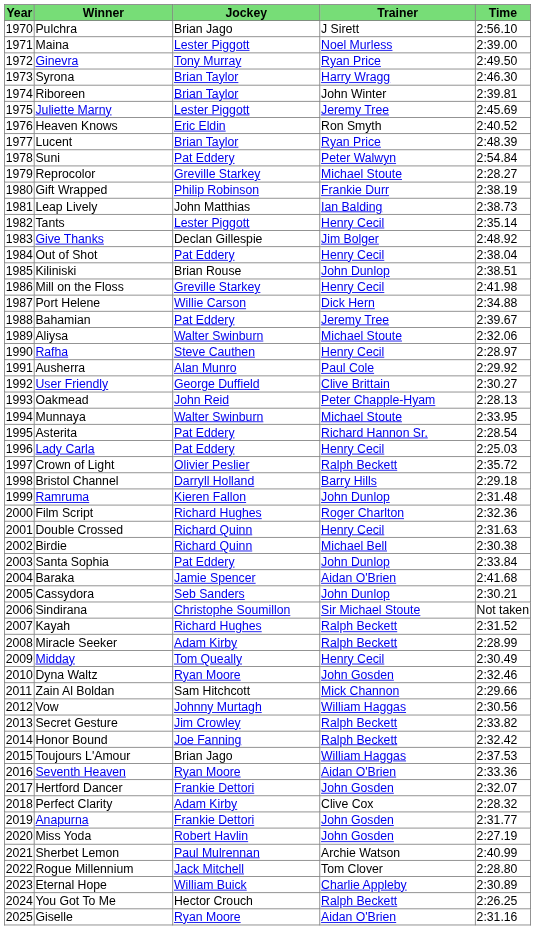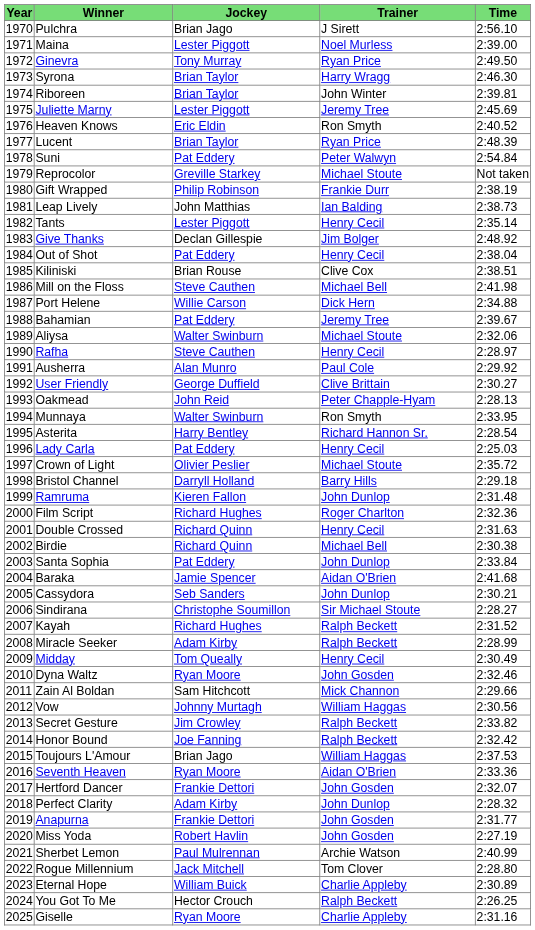 <table class = "sortable" | border="1" style="border-collapse: collapse; font-size:90%">
 <tr bgcolor="#77dd77" align="center">
 <th>Year</th>
 <th>Winner</th>
 <th>Jockey</th>
 <th>Trainer</th>
 <th>Time</th>
 </tr>
 <tr>
 <td>1970</td>
 <td width=160px>Pulchra</td>
 <td width=170px>Brian Jago</td>
 <td width=180px>J Sirett</td>
 <td>2:56.10</td>
 </tr>
 <tr>
 <td>1971</td>
 <td>Maina</td>
 <td><a href='#'>Lester Piggott</a></td>
 <td><a href='#'>Noel Murless</a></td>
 <td>2:39.00</td>
 </tr>
 <tr>
 <td>1972</td>
 <td><a href='#'>Ginevra</a></td>
 <td><a href='#'>Tony Murray</a></td>
 <td><a href='#'>Ryan Price</a></td>
 <td>2:49.50</td>
 </tr>
 <tr>
 <td>1973</td>
 <td>Syrona</td>
 <td><a href='#'>Brian Taylor</a></td>
 <td><a href='#'>Harry Wragg</a></td>
 <td>2:46.30</td>
 </tr>
 <tr>
 <td>1974</td>
 <td>Riboreen</td>
 <td><a href='#'>Brian Taylor</a></td>
 <td>John Winter</td>
 <td>2:39.81</td>
 </tr>
 <tr>
 <td>1975</td>
 <td><a href='#'>Juliette Marny</a></td>
 <td><a href='#'>Lester Piggott</a></td>
 <td><a href='#'>Jeremy Tree</a></td>
 <td>2:45.69</td>
 </tr>
 <tr>
 <td>1976</td>
 <td>Heaven Knows</td>
 <td><a href='#'>Eric Eldin</a></td>
 <td>Ron Smyth</td>
 <td>2:40.52</td>
 </tr>
 <tr>
 <td>1977</td>
 <td>Lucent</td>
 <td><a href='#'>Brian Taylor</a></td>
 <td><a href='#'>Ryan Price</a></td>
 <td>2:48.39</td>
 </tr>
 <tr>
 <td>1978</td>
 <td>Suni</td>
 <td><a href='#'>Pat Eddery</a></td>
 <td><a href='#'>Peter Walwyn</a></td>
 <td>2:54.84</td>
 </tr>
 <tr>
 <td>1979</td>
 <td>Reprocolor</td>
 <td><a href='#'>Greville Starkey</a></td>
 <td><a href='#'>Michael Stoute</a></td>
-<td>2:28.27</td>
+<td>Not taken</td>
 </tr>
 <tr>
 <td>1980</td>
 <td>Gift Wrapped</td>
 <td><a href='#'>Philip Robinson</a></td>
 <td><a href='#'>Frankie Durr</a></td>
 <td>2:38.19</td>
 </tr>
 <tr>
 <td>1981</td>
 <td>Leap Lively</td>
 <td>John Matthias</td>
 <td><a href='#'>Ian Balding</a></td>
 <td>2:38.73</td>
 </tr>
 <tr>
 <td>1982</td>
 <td>Tants</td>
 <td><a href='#'>Lester Piggott</a></td>
 <td><a href='#'>Henry Cecil</a></td>
 <td>2:35.14</td>
 </tr>
 <tr>
 <td>1983</td>
 <td><a href='#'>Give Thanks</a></td>
 <td>Declan Gillespie</td>
 <td><a href='#'>Jim Bolger</a></td>
 <td>2:48.92</td>
 </tr>
 <tr>
 <td>1984</td>
 <td>Out of Shot</td>
 <td><a href='#'>Pat Eddery</a></td>
 <td><a href='#'>Henry Cecil</a></td>
 <td>2:38.04</td>
 </tr>
 <tr>
 <td>1985</td>
 <td>Kiliniski</td>
 <td>Brian Rouse</td>
-<td><a href='#'>John Dunlop</a></td>
+<td>Clive Cox</td>
 <td>2:38.51</td>
 </tr>
 <tr>
 <td>1986</td>
 <td>Mill on the Floss</td>
-<td><a href='#'>Greville Starkey</a></td>
-<td><a href='#'>Henry Cecil</a></td>
+<td><a href='#'>Steve Cauthen</a></td>
+<td><a href='#'>Michael Bell</a></td>
 <td>2:41.98</td>
 </tr>
 <tr>
 <td>1987</td>
 <td>Port Helene</td>
 <td><a href='#'>Willie Carson</a></td>
 <td><a href='#'>Dick Hern</a></td>
 <td>2:34.88</td>
 </tr>
 <tr>
 <td>1988</td>
 <td>Bahamian</td>
 <td><a href='#'>Pat Eddery</a></td>
 <td><a href='#'>Jeremy Tree</a></td>
 <td>2:39.67</td>
 </tr>
 <tr>
 <td>1989</td>
 <td>Aliysa</td>
 <td><a href='#'>Walter Swinburn</a></td>
 <td><a href='#'>Michael Stoute</a></td>
 <td>2:32.06</td>
 </tr>
 <tr>
 <td>1990</td>
 <td><a href='#'>Rafha</a></td>
 <td><a href='#'>Steve Cauthen</a></td>
 <td><a href='#'>Henry Cecil</a></td>
 <td>2:28.97</td>
 </tr>
 <tr>
 <td>1991</td>
 <td>Ausherra</td>
 <td><a href='#'>Alan Munro</a></td>
 <td><a href='#'>Paul Cole</a></td>
 <td>2:29.92</td>
 </tr>
 <tr>
 <td>1992</td>
 <td><a href='#'>User Friendly</a></td>
 <td><a href='#'>George Duffield</a></td>
 <td><a href='#'>Clive Brittain</a></td>
 <td>2:30.27</td>
 </tr>
 <tr>
 <td>1993</td>
 <td>Oakmead</td>
 <td><a href='#'>John Reid</a></td>
 <td><a href='#'>Peter Chapple-Hyam</a></td>
 <td>2:28.13</td>
 </tr>
 <tr>
 <td>1994</td>
 <td>Munnaya</td>
 <td><a href='#'>Walter Swinburn</a></td>
-<td><a href='#'>Michael Stoute</a></td>
+<td>Ron Smyth</td>
 <td>2:33.95</td>
 </tr>
 <tr>
 <td>1995</td>
 <td>Asterita</td>
-<td><a href='#'>Pat Eddery</a></td>
+<td><a href='#'>Harry Bentley</a></td>
 <td><a href='#'>Richard Hannon Sr.</a></td>
 <td>2:28.54</td>
 </tr>
 <tr>
 <td>1996</td>
 <td><a href='#'>Lady Carla</a></td>
 <td><a href='#'>Pat Eddery</a></td>
 <td><a href='#'>Henry Cecil</a></td>
 <td>2:25.03</td>
 </tr>
 <tr>
 <td>1997</td>
 <td>Crown of Light</td>
 <td><a href='#'>Olivier Peslier</a></td>
-<td><a href='#'>Ralph Beckett</a></td>
+<td><a href='#'>Michael Stoute</a></td>
 <td>2:35.72</td>
 </tr>
 <tr>
 <td>1998</td>
 <td>Bristol Channel</td>
 <td><a href='#'>Darryll Holland</a></td>
 <td><a href='#'>Barry Hills</a></td>
 <td>2:29.18</td>
 </tr>
 <tr>
 <td>1999</td>
 <td><a href='#'>Ramruma</a></td>
 <td><a href='#'>Kieren Fallon</a></td>
 <td><a href='#'>John Dunlop</a></td>
 <td>2:31.48</td>
 </tr>
 <tr>
 <td>2000</td>
 <td>Film Script</td>
 <td><a href='#'>Richard Hughes</a></td>
 <td><a href='#'>Roger Charlton</a></td>
 <td>2:32.36</td>
 </tr>
 <tr>
 <td>2001</td>
 <td>Double Crossed</td>
 <td><a href='#'>Richard Quinn</a></td>
 <td><a href='#'>Henry Cecil</a></td>
 <td>2:31.63</td>
 </tr>
 <tr>
 <td>2002</td>
 <td>Birdie</td>
 <td><a href='#'>Richard Quinn</a></td>
 <td><a href='#'>Michael Bell</a></td>
 <td>2:30.38</td>
 </tr>
 <tr>
 <td>2003</td>
 <td>Santa Sophia</td>
 <td><a href='#'>Pat Eddery</a></td>
 <td><a href='#'>John Dunlop</a></td>
 <td>2:33.84</td>
 </tr>
 <tr>
 <td>2004</td>
 <td>Baraka</td>
 <td><a href='#'>Jamie Spencer</a></td>
 <td><a href='#'>Aidan O'Brien</a></td>
 <td>2:41.68</td>
 </tr>
 <tr>
 <td>2005</td>
 <td>Cassydora</td>
 <td><a href='#'>Seb Sanders</a></td>
 <td><a href='#'>John Dunlop</a></td>
 <td>2:30.21</td>
 </tr>
 <tr>
 <td>2006</td>
 <td>Sindirana</td>
 <td><a href='#'>Christophe Soumillon</a></td>
 <td><a href='#'>Sir Michael Stoute</a></td>
-<td>Not taken</td>
+<td>2:28.27</td>
 </tr>
 <tr>
 <td>2007</td>
 <td>Kayah</td>
 <td><a href='#'>Richard Hughes</a></td>
 <td><a href='#'>Ralph Beckett</a></td>
 <td>2:31.52</td>
 </tr>
 <tr>
 <td>2008</td>
 <td>Miracle Seeker</td>
 <td><a href='#'>Adam Kirby</a></td>
 <td><a href='#'>Ralph Beckett</a></td>
 <td>2:28.99</td>
 </tr>
 <tr>
 <td>2009</td>
 <td><a href='#'>Midday</a></td>
 <td><a href='#'>Tom Queally</a></td>
 <td><a href='#'>Henry Cecil</a></td>
 <td>2:30.49</td>
 </tr>
 <tr>
 <td>2010</td>
 <td>Dyna Waltz</td>
 <td><a href='#'>Ryan Moore</a></td>
 <td><a href='#'>John Gosden</a></td>
 <td>2:32.46</td>
 </tr>
 <tr>
 <td>2011</td>
 <td>Zain Al Boldan</td>
 <td>Sam Hitchcott</td>
 <td><a href='#'>Mick Channon</a></td>
 <td>2:29.66</td>
 </tr>
 <tr>
 <td>2012</td>
 <td>Vow</td>
 <td><a href='#'>Johnny Murtagh</a></td>
 <td><a href='#'>William Haggas</a></td>
 <td>2:30.56</td>
 </tr>
 <tr>
 <td>2013</td>
 <td>Secret Gesture</td>
 <td><a href='#'>Jim Crowley</a></td>
 <td><a href='#'>Ralph Beckett</a></td>
 <td>2:33.82</td>
 </tr>
 <tr>
 <td>2014</td>
 <td>Honor Bound</td>
 <td><a href='#'>Joe Fanning</a></td>
 <td><a href='#'>Ralph Beckett</a></td>
 <td>2:32.42</td>
 </tr>
 <tr>
 <td>2015</td>
 <td>Toujours L'Amour</td>
 <td width=170px>Brian Jago</td>
 <td><a href='#'>William Haggas</a></td>
 <td>2:37.53</td>
 </tr>
 <tr>
 <td>2016</td>
 <td><a href='#'>Seventh Heaven</a></td>
 <td><a href='#'>Ryan Moore</a></td>
 <td><a href='#'>Aidan O'Brien</a></td>
 <td>2:33.36</td>
 </tr>
 <tr>
 <td>2017</td>
 <td>Hertford Dancer</td>
 <td><a href='#'>Frankie Dettori</a></td>
 <td><a href='#'>John Gosden</a></td>
 <td>2:32.07</td>
 </tr>
 <tr>
 <td>2018</td>
 <td>Perfect Clarity</td>
 <td><a href='#'>Adam Kirby</a></td>
-<td>Clive Cox</td>
+<td><a href='#'>John Dunlop</a></td>
 <td>2:28.32</td>
 </tr>
 <tr>
 <td>2019</td>
 <td><a href='#'>Anapurna</a></td>
 <td><a href='#'>Frankie Dettori</a></td>
 <td><a href='#'>John Gosden</a></td>
 <td>2:31.77</td>
 </tr>
 <tr>
 <td>2020</td>
 <td>Miss Yoda</td>
 <td><a href='#'>Robert Havlin</a></td>
 <td><a href='#'>John Gosden</a></td>
 <td>2:27.19</td>
 </tr>
 <tr>
 <td>2021</td>
 <td>Sherbet Lemon</td>
 <td><a href='#'>Paul Mulrennan</a></td>
 <td>Archie Watson</td>
 <td>2:40.99</td>
 </tr>
 <tr>
 <td>2022</td>
 <td>Rogue Millennium</td>
 <td><a href='#'>Jack Mitchell</a></td>
 <td>Tom Clover</td>
 <td>2:28.80</td>
 </tr>
 <tr>
 <td>2023</td>
 <td>Eternal Hope</td>
 <td><a href='#'>William Buick</a></td>
 <td><a href='#'>Charlie Appleby</a></td>
 <td>2:30.89</td>
 </tr>
 <tr>
 <td>2024</td>
 <td>You Got To Me</td>
 <td>Hector Crouch</td>
 <td><a href='#'>Ralph Beckett</a></td>
 <td>2:26.25</td>
 </tr>
 <tr>
 <td>2025</td>
 <td>Giselle</td>
 <td><a href='#'>Ryan Moore</a></td>
-<td><a href='#'>Aidan O'Brien</a></td>
+<td><a href='#'>Charlie Appleby</a></td>
 <td>2:31.16</td>
 </tr>
 </table>
